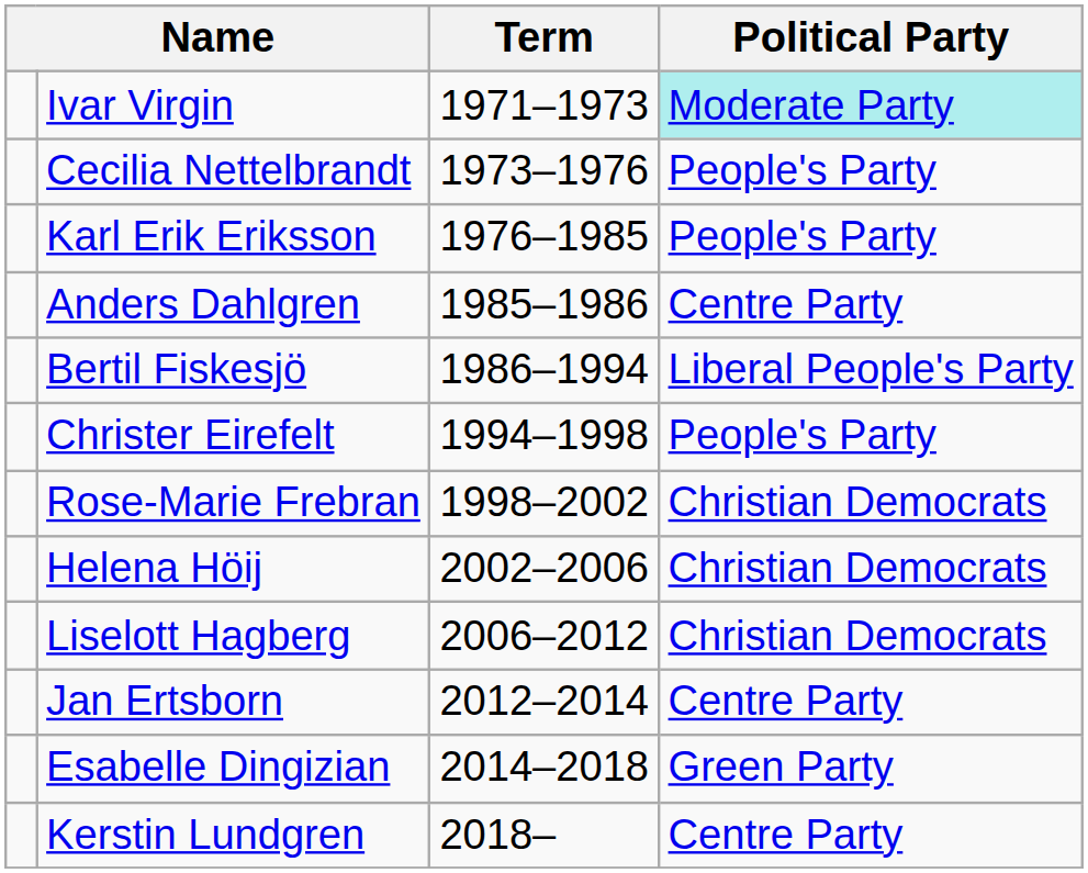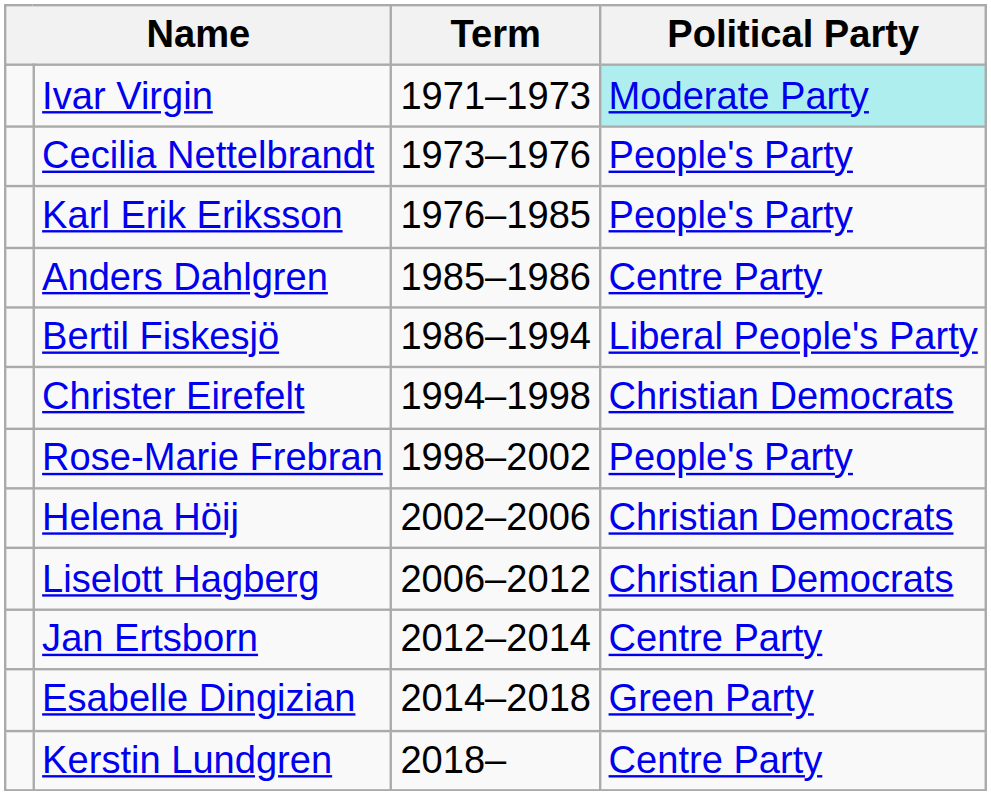 <table class="wikitable">
 <tr>
 <th colspan="2">Name</th>
 <th>Term</th>
 <th>Political Party</th>
 </tr>
 <tr>
 <td bgcolor=> </td>
 <td><a href='#'>Ivar Virgin</a></td>
 <td>1971–1973</td>
 <td style="background: paleturquoise;"><a href='#'>Moderate Party</a></td>
 </tr>
 <tr>
 <td bgcolor=> </td>
 <td><a href='#'>Cecilia Nettelbrandt</a></td>
 <td>1973–1976</td>
 <td><a href='#'>People's Party</a></td>
 </tr>
 <tr>
 <td bgcolor=> </td>
 <td><a href='#'>Karl Erik Eriksson</a></td>
 <td>1976–1985</td>
 <td><a href='#'>People's Party</a></td>
 </tr>
 <tr>
 <td bgcolor=> </td>
 <td><a href='#'>Anders Dahlgren</a></td>
 <td>1985–1986</td>
 <td><a href='#'>Centre Party</a></td>
 </tr>
 <tr>
 <td bgcolor=> </td>
 <td><a href='#'>Bertil Fiskesjö</a></td>
 <td>1986–1994</td>
 <td><a href='#'>Liberal People's Party</a></td>
 </tr>
 <tr>
 <td bgcolor=> </td>
 <td><a href='#'>Christer Eirefelt</a></td>
 <td>1994–1998</td>
-<td><a href='#'>People's Party</a></td>
+<td><a href='#'>Christian Democrats</a></td>
 </tr>
 <tr>
 <td bgcolor=> </td>
 <td><a href='#'>Rose-Marie Frebran</a></td>
 <td>1998–2002</td>
-<td><a href='#'>Christian Democrats</a></td>
+<td><a href='#'>People's Party</a></td>
 </tr>
 <tr>
 <td bgcolor=> </td>
 <td><a href='#'>Helena Höij</a></td>
 <td>2002–2006</td>
 <td><a href='#'>Christian Democrats</a></td>
 </tr>
 <tr>
 <td bgcolor=> </td>
 <td><a href='#'>Liselott Hagberg</a></td>
 <td>2006–2012</td>
 <td><a href='#'>Christian Democrats</a></td>
 </tr>
 <tr>
 <td bgcolor=> </td>
 <td><a href='#'>Jan Ertsborn</a></td>
 <td>2012–2014</td>
 <td><a href='#'>Centre Party</a></td>
 </tr>
 <tr>
 <td bgcolor=> </td>
 <td><a href='#'>Esabelle Dingizian</a></td>
 <td>2014–2018</td>
 <td><a href='#'>Green Party</a></td>
 </tr>
 <tr>
 <td bgcolor=> </td>
 <td><a href='#'>Kerstin Lundgren</a></td>
 <td>2018–</td>
 <td><a href='#'>Centre Party</a></td>
 </tr>
 <tr>
 </tr>
 </table>
